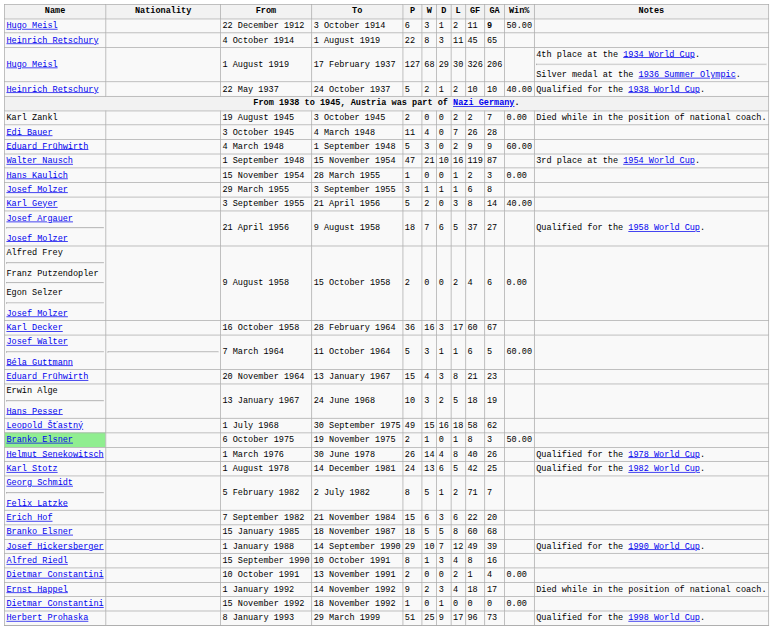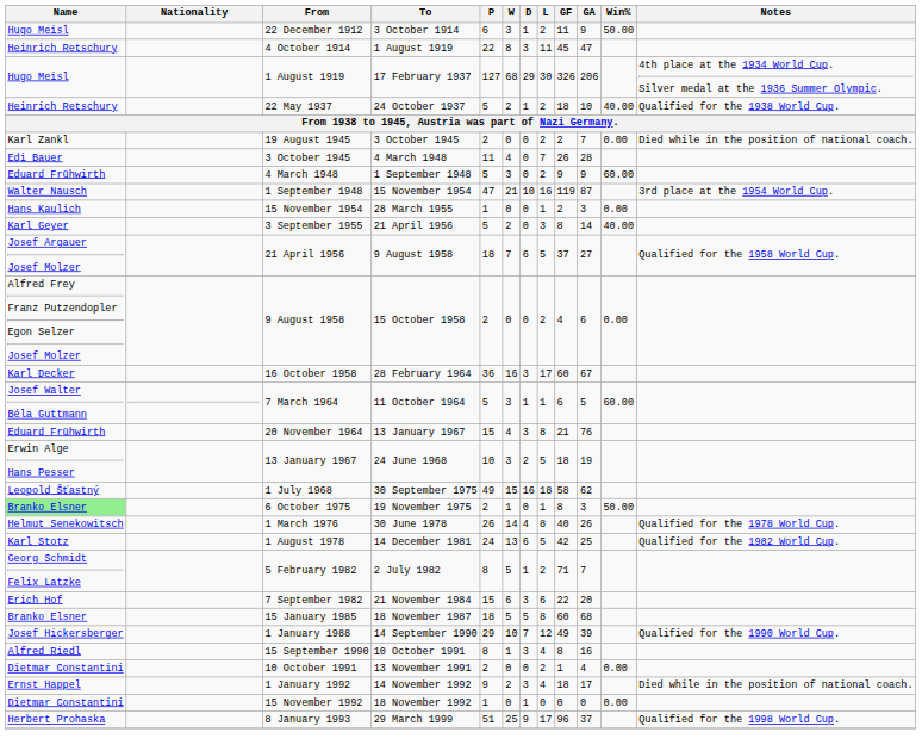 <table class="wikitable collapsible collapsed" style="font-size:90%;">
 <tr>
 <th>Name</th>
 <th width="15%">Nationality</th>
 <th>From</th>
 <th>To</th>
 <th>P</th>
 <th>W</th>
 <th>D</th>
 <th>L</th>
 <th>GF</th>
 <th>GA</th>
 <th>Win%</th>
 <th>Notes</th>
 </tr>
 <tr>
 <td><a href='#'>Hugo Meisl</a></td>
 <td align="left"></td>
 <td align="left">22 December 1912</td>
 <td align="left">3 October 1914</td>
 <td>6</td>
 <td>3</td>
 <td>1</td>
 <td>2</td>
 <td>11</td>
-<td><strong>9</strong></td>
+<td>9</td>
 <td>50.00</td>
 <td></td>
 </tr>
 <tr>
 <td><a href='#'>Heinrich Retschury</a></td>
 <td align="left"></td>
 <td align="left">4 October 1914</td>
 <td align="left">1 August 1919</td>
 <td>22</td>
 <td>8</td>
 <td>3</td>
 <td>11</td>
 <td>45</td>
-<td>65</td>
+<td>47</td>
 <td></td>
 <td></td>
 </tr>
 <tr>
 <td><a href='#'>Hugo Meisl</a></td>
 <td align="left"></td>
 <td align="left">1 August 1919</td>
 <td align="left">17 February 1937</td>
 <td>127</td>
 <td>68</td>
 <td>29</td>
 <td>30</td>
 <td>326</td>
 <td>206</td>
 <td></td>
 <td>4th place at the <a href='#'>1934 World Cup</a>.<hr>Silver medal at the <a href='#'>1936 Summer Olympic</a>.</td>
 </tr>
 <tr>
 <td><a href='#'>Heinrich Retschury</a></td>
 <td align="left"></td>
 <td align="left">22 May 1937</td>
 <td align="left">24 October 1937</td>
 <td>5</td>
 <td>2</td>
 <td>1</td>
 <td>2</td>
-<td>10</td>
+<td>18</td>
 <td>10</td>
 <td>40.00</td>
 <td> Qualified for the <a href='#'>1938 World Cup</a>.</td>
 </tr>
 <tr>
 <th colspan="12">From 1938 to 1945, Austria was part of <a href='#'>Nazi Germany</a>.</th>
 </tr>
 <tr>
 <td>Karl Zankl</td>
 <td align="left"></td>
 <td align="left">19 August 1945</td>
 <td align="left">3 October 1945</td>
 <td>2</td>
 <td>0</td>
 <td>0</td>
 <td>2</td>
 <td>2</td>
 <td>7</td>
 <td>0.00</td>
 <td>Died while in the position of national coach.</td>
 </tr>
 <tr>
 <td><a href='#'>Edi Bauer</a></td>
 <td align="left"></td>
 <td align="left">3 October 1945</td>
 <td align="left">4 March 1948</td>
 <td>11</td>
 <td>4</td>
 <td>0</td>
 <td>7</td>
 <td>26</td>
 <td>28</td>
 <td></td>
 <td></td>
 </tr>
 <tr>
 <td><a href='#'>Eduard Frühwirth</a></td>
 <td align="left"></td>
 <td align="left">4 March 1948</td>
 <td align="left">1 September 1948</td>
 <td>5</td>
 <td>3</td>
 <td>0</td>
 <td>2</td>
 <td>9</td>
 <td>9</td>
 <td>60.00</td>
 <td></td>
 </tr>
 <tr>
 <td><a href='#'>Walter Nausch</a></td>
 <td align="left"></td>
 <td align="left">1 September 1948</td>
 <td align="left">15 November 1954</td>
 <td>47</td>
 <td>21</td>
 <td>10</td>
 <td>16</td>
 <td>119</td>
 <td>87</td>
 <td></td>
 <td>3rd place at the <a href='#'>1954 World Cup</a>.</td>
 </tr>
 <tr>
 <td><a href='#'>Hans Kaulich</a></td>
 <td align="left"></td>
 <td align="left">15 November 1954</td>
 <td align="left">28 March 1955</td>
 <td>1</td>
 <td>0</td>
 <td>0</td>
 <td>1</td>
 <td>2</td>
 <td>3</td>
 <td>0.00</td>
-<td></td>
-</tr>
-<tr>
-<td><a href='#'>Josef Molzer</a></td>
-<td align="left"></td>
-<td align="left">29 March 1955</td>
-<td align="left">3 September 1955</td>
-<td>3</td>
-<td>1</td>
-<td>1</td>
-<td>1</td>
-<td>6</td>
-<td>8</td>
-<td></td>
 <td></td>
 </tr>
 <tr>
 <td><a href='#'>Karl Geyer</a></td>
 <td align="left"></td>
 <td align="left">3 September 1955</td>
 <td align="left">21 April 1956</td>
 <td>5</td>
 <td>2</td>
 <td>0</td>
 <td>3</td>
 <td>8</td>
 <td>14</td>
 <td>40.00</td>
 <td></td>
 </tr>
 <tr>
 <td><a href='#'>Josef Argauer</a><hr><a href='#'>Josef Molzer</a></td>
 <td align="left"></td>
 <td align="left">21 April 1956</td>
 <td align="left">9 August 1958</td>
 <td>18</td>
 <td>7</td>
 <td>6</td>
 <td>5</td>
 <td>37</td>
 <td>27</td>
 <td></td>
 <td> Qualified for the <a href='#'>1958 World Cup</a>.</td>
 </tr>
 <tr>
 <td>Alfred Frey<hr>Franz Putzendopler<hr>Egon Selzer<hr><a href='#'>Josef Molzer</a></td>
 <td align="left"></td>
 <td align="left">9 August 1958</td>
 <td align="left">15 October 1958</td>
 <td>2</td>
 <td>0</td>
 <td>0</td>
 <td>2</td>
 <td>4</td>
 <td>6</td>
 <td>0.00</td>
 <td></td>
 </tr>
 <tr>
 <td><a href='#'>Karl Decker</a></td>
 <td align="left"></td>
 <td align="left">16 October 1958</td>
 <td align="left">28 February 1964</td>
 <td>36</td>
 <td>16</td>
 <td>3</td>
 <td>17</td>
 <td>60</td>
 <td>67</td>
 <td></td>
 <td></td>
 </tr>
 <tr>
 <td><a href='#'>Josef Walter</a><hr><a href='#'>Béla Guttmann</a></td>
 <td align="left"><hr></td>
 <td align="left">7 March 1964</td>
 <td align="left">11 October 1964</td>
 <td>5</td>
 <td>3</td>
 <td>1</td>
 <td>1</td>
 <td>6</td>
 <td>5</td>
 <td>60.00</td>
 <td></td>
 </tr>
 <tr>
 <td><a href='#'>Eduard Frühwirth</a></td>
 <td align="left"></td>
 <td align="left">20 November 1964</td>
 <td align="left">13 January 1967</td>
 <td>15</td>
 <td>4</td>
 <td>3</td>
 <td>8</td>
 <td>21</td>
-<td>23</td>
+<td>76</td>
 <td></td>
 <td></td>
 </tr>
 <tr>
 <td>Erwin Alge<hr><a href='#'>Hans Pesser</a></td>
 <td align="left"></td>
 <td align="left">13 January 1967</td>
 <td align="left">24 June 1968</td>
 <td>10</td>
 <td>3</td>
 <td>2</td>
 <td>5</td>
 <td>18</td>
 <td>19</td>
 <td></td>
 <td></td>
 </tr>
 <tr>
 <td><a href='#'>Leopold Šťastný</a></td>
 <td align="left"></td>
 <td align="left">1 July 1968</td>
 <td align="left">30 September 1975</td>
 <td>49</td>
 <td>15</td>
 <td>16</td>
 <td>18</td>
 <td>58</td>
 <td>62</td>
 <td></td>
 <td></td>
 </tr>
 <tr>
 <td style="background: lightgreen;"><a href='#'>Branko Elsner</a></td>
 <td align="left"></td>
 <td align="left">6 October 1975</td>
 <td align="left">19 November 1975</td>
 <td>2</td>
 <td>1</td>
 <td>0</td>
 <td>1</td>
 <td>8</td>
 <td>3</td>
 <td>50.00</td>
 <td></td>
 </tr>
 <tr>
 <td><a href='#'>Helmut Senekowitsch</a></td>
 <td align="left"></td>
 <td align="left">1 March 1976</td>
 <td align="left">30 June 1978</td>
 <td>26</td>
 <td>14</td>
 <td>4</td>
 <td>8</td>
 <td>40</td>
 <td>26</td>
 <td></td>
 <td> Qualified for the <a href='#'>1978 World Cup</a>.</td>
 </tr>
 <tr>
 <td><a href='#'>Karl Stotz</a></td>
 <td align="left"></td>
 <td align="left">1 August 1978</td>
 <td align="left">14 December 1981</td>
 <td>24</td>
 <td>13</td>
 <td>6</td>
 <td>5</td>
 <td>42</td>
 <td>25</td>
 <td></td>
 <td> Qualified for the <a href='#'>1982 World Cup</a>.</td>
 </tr>
 <tr>
 <td><a href='#'>Georg Schmidt</a><hr><a href='#'>Felix Latzke</a></td>
 <td align="left"></td>
 <td align="left">5 February 1982</td>
 <td align="left">2 July 1982</td>
 <td>8</td>
 <td>5</td>
 <td>1</td>
 <td>2</td>
 <td>71</td>
 <td>7</td>
 <td></td>
 <td></td>
 </tr>
 <tr>
 <td><a href='#'>Erich Hof</a></td>
 <td align="left"></td>
 <td align="left">7 September 1982</td>
 <td align="left">21 November 1984</td>
 <td>15</td>
 <td>6</td>
 <td>3</td>
 <td>6</td>
 <td>22</td>
 <td>20</td>
 <td></td>
 <td></td>
 </tr>
 <tr>
 <td><a href='#'>Branko Elsner</a></td>
 <td align="left"></td>
 <td align="left">15 January 1985</td>
 <td align="left">18 November 1987</td>
 <td>18</td>
 <td>5</td>
 <td>5</td>
 <td>8</td>
 <td>60</td>
 <td>68</td>
 <td></td>
 <td></td>
 </tr>
 <tr>
 <td><a href='#'>Josef Hickersberger</a></td>
 <td align="left"></td>
 <td align="left">1 January 1988</td>
 <td align="left">14 September 1990</td>
 <td>29</td>
 <td>10</td>
 <td>7</td>
 <td>12</td>
 <td>49</td>
 <td>39</td>
 <td></td>
 <td> Qualified for the <a href='#'>1990 World Cup</a>.</td>
 </tr>
 <tr>
 <td><a href='#'>Alfred Riedl</a></td>
 <td align="left"></td>
 <td align="left">15 September 1990</td>
 <td align="left">10 October 1991</td>
 <td>8</td>
 <td>1</td>
 <td>3</td>
 <td>4</td>
 <td>8</td>
 <td>16</td>
 <td></td>
 <td></td>
 </tr>
 <tr>
 <td><a href='#'>Dietmar Constantini</a></td>
 <td align="left"></td>
 <td align="left">10 October 1991</td>
 <td align="left">13 November 1991</td>
 <td>2</td>
 <td>0</td>
 <td>0</td>
 <td>2</td>
 <td>1</td>
 <td>4</td>
 <td>0.00</td>
 <td></td>
 </tr>
 <tr>
 <td><a href='#'>Ernst Happel</a></td>
 <td align="left"></td>
 <td align="left">1 January 1992</td>
 <td align="left">14 November 1992</td>
 <td>9</td>
 <td>2</td>
 <td>3</td>
 <td>4</td>
 <td>18</td>
 <td>17</td>
 <td></td>
 <td>Died while in the position of national coach.</td>
 </tr>
 <tr>
 <td><a href='#'>Dietmar Constantini</a></td>
 <td align="left"></td>
 <td align="left">15 November 1992</td>
 <td align="left">18 November 1992</td>
 <td>1</td>
 <td>0</td>
 <td>1</td>
 <td>0</td>
 <td>0</td>
 <td>0</td>
 <td>0.00</td>
 <td></td>
 </tr>
 <tr>
 <td><a href='#'>Herbert Prohaska</a></td>
 <td align="left"></td>
 <td align="left">8 January 1993</td>
 <td align="left">29 March 1999</td>
 <td>51</td>
 <td>25</td>
 <td>9</td>
 <td>17</td>
 <td>96</td>
-<td>73</td>
+<td>37</td>
 <td></td>
 <td> Qualified for the <a href='#'>1998 World Cup</a>.</td>
 </tr>
 <tr>
 </tr>
 </table>
